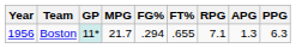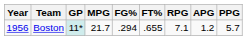 <table class="wikitable sortable" style="font-size:95%; text-align:right;">
 <tr>
 <th>Year</th>
 <th>Team</th>
 <th>GP</th>
 <th>MPG</th>
 <th>FG%</th>
 <th>FT%</th>
 <th>RPG</th>
 <th>APG</th>
 <th>PPG</th>
 </tr>
 <tr>
 <td style="text-align:left;"><a href='#'>1956</a></td>
 <td style="text-align:left;"><a href='#'>Boston</a></td>
 <td style="background:#CFECEC;">11*</td>
 <td>21.7</td>
 <td>.294</td>
 <td>.655</td>
 <td>7.1</td>
-<td>1.3</td>
-<td>6.3</td>
+<td>1.2</td>
+<td>5.7</td>
 </tr>
 </table>
